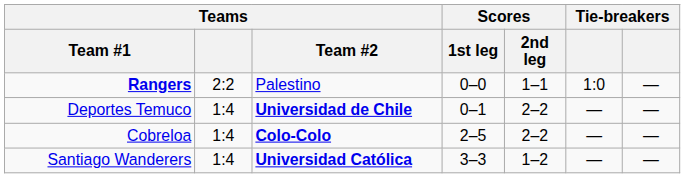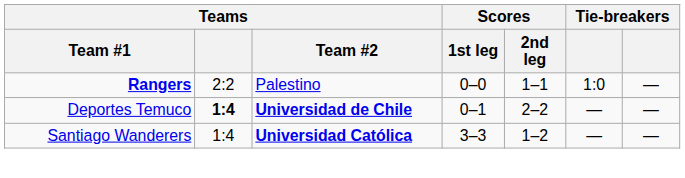 <table class="wikitable" style="text-align: center;">
 <tr>
 </tr>
 <tr>
 <th colspan=3>Teams</th>
 <th colspan=2>Scores</th>
 <th colspan=2>Tie-breakers</th>
 </tr>
 <tr>
 <th width="185">Team #1</th>
 <th width="50"></th>
 <th width="185">Team #2</th>
 <th width="55">1st leg</th>
 <th width="55">2nd leg</th>
 <th width="50"></th>
 <th width="50"></th>
 </tr>
 <tr>
 <td align=right><strong><a href='#'>Rangers</a></strong></td>
 <td>2:2</td>
 <td align=left><a href='#'>Palestino</a></td>
 <td>0–0</td>
 <td>1–1</td>
 <td>1:0</td>
 <td>—</td>
 </tr>
 <tr>
 <td align=right><a href='#'>Deportes Temuco</a></td>
-<td>1:4</td>
+<td><strong>1:4</strong></td>
 <td align=left><strong><a href='#'>Universidad de Chile</a></strong></td>
 <td>0–1</td>
-<td>2–2</td>
-<td>—</td>
-<td>—</td>
-</tr>
-<tr>
-<td align=right><a href='#'>Cobreloa</a></td>
-<td>1:4</td>
-<td align=left><strong><a href='#'>Colo-Colo</a></strong></td>
-<td>2–5</td>
 <td>2–2</td>
 <td>—</td>
 <td>—</td>
 </tr>
 <tr>
 <td align=right><a href='#'>Santiago Wanderers</a></td>
 <td>1:4</td>
 <td align=left><strong><a href='#'>Universidad Católica</a></strong></td>
 <td>3–3</td>
 <td>1–2</td>
 <td>—</td>
 <td>—</td>
 </tr>
 </table>
